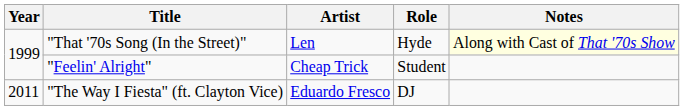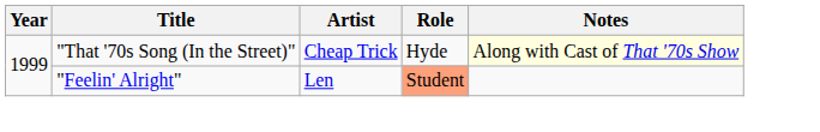 <table class="wikitable sortable">
 <tr>
 <th>Year</th>
 <th>Title</th>
 <th>Artist</th>
 <th>Role</th>
 <th class="unsortable">Notes</th>
 </tr>
 <tr>
 <td rowspan="2">1999</td>
 <td>"That '70s Song (In the Street)"</td>
-<td><a href='#'>Len</a></td>
+<td><a href='#'>Cheap Trick</a></td>
 <td>Hyde</td>
 <td style="background: lightyellow;">Along with Cast of <em><a href='#'>That '70s Show</a></em></td>
 </tr>
 <tr>
 <td>"<a href='#'>Feelin' Alright</a>"</td>
-<td><a href='#'>Cheap Trick</a></td>
-<td>Student</td>
-<td></td>
-</tr>
-<tr>
-<td>2011</td>
-<td>"The Way I Fiesta" (ft. Clayton Vice)</td>
-<td><a href='#'>Eduardo Fresco</a></td>
-<td>DJ</td>
+<td><a href='#'>Len</a></td>
+<td style="background: lightsalmon;">Student</td>
 <td></td>
 </tr>
 </table>
